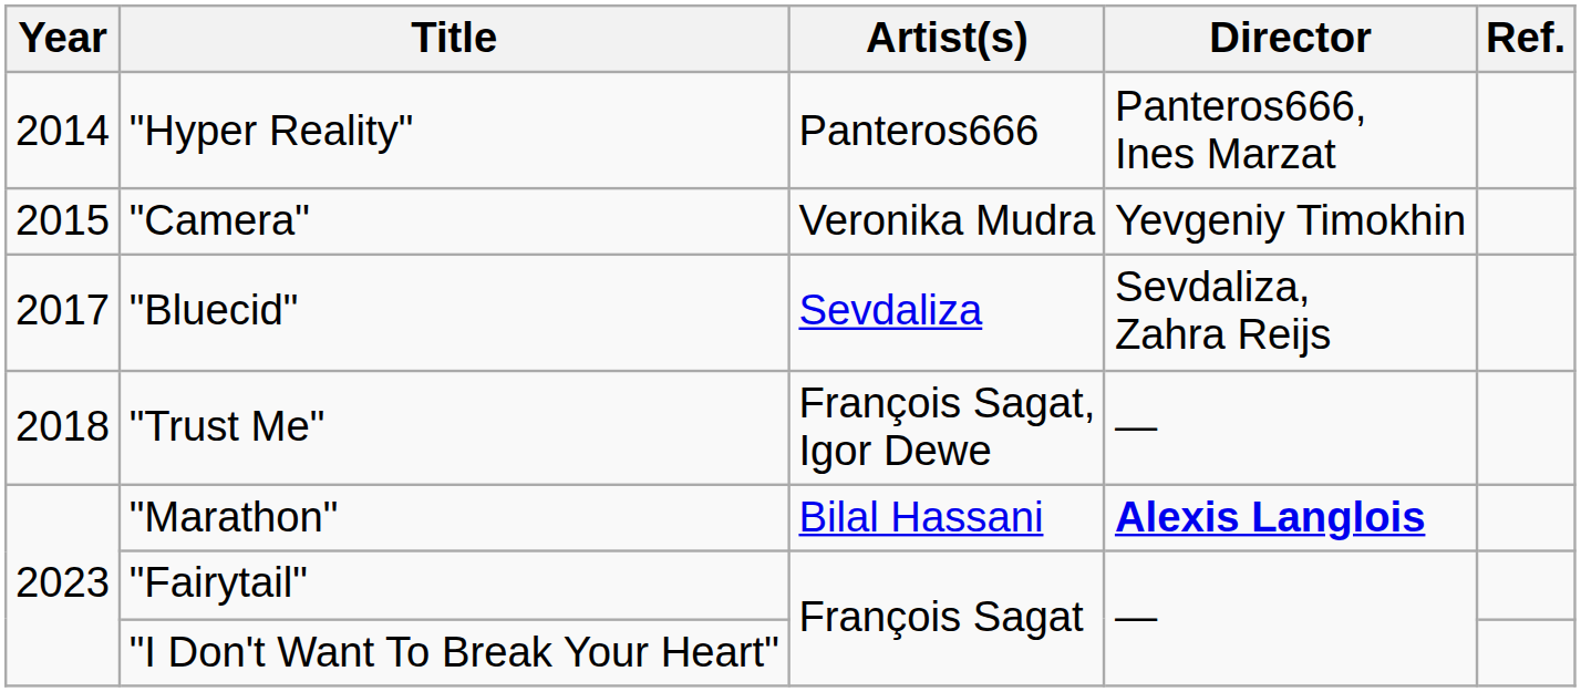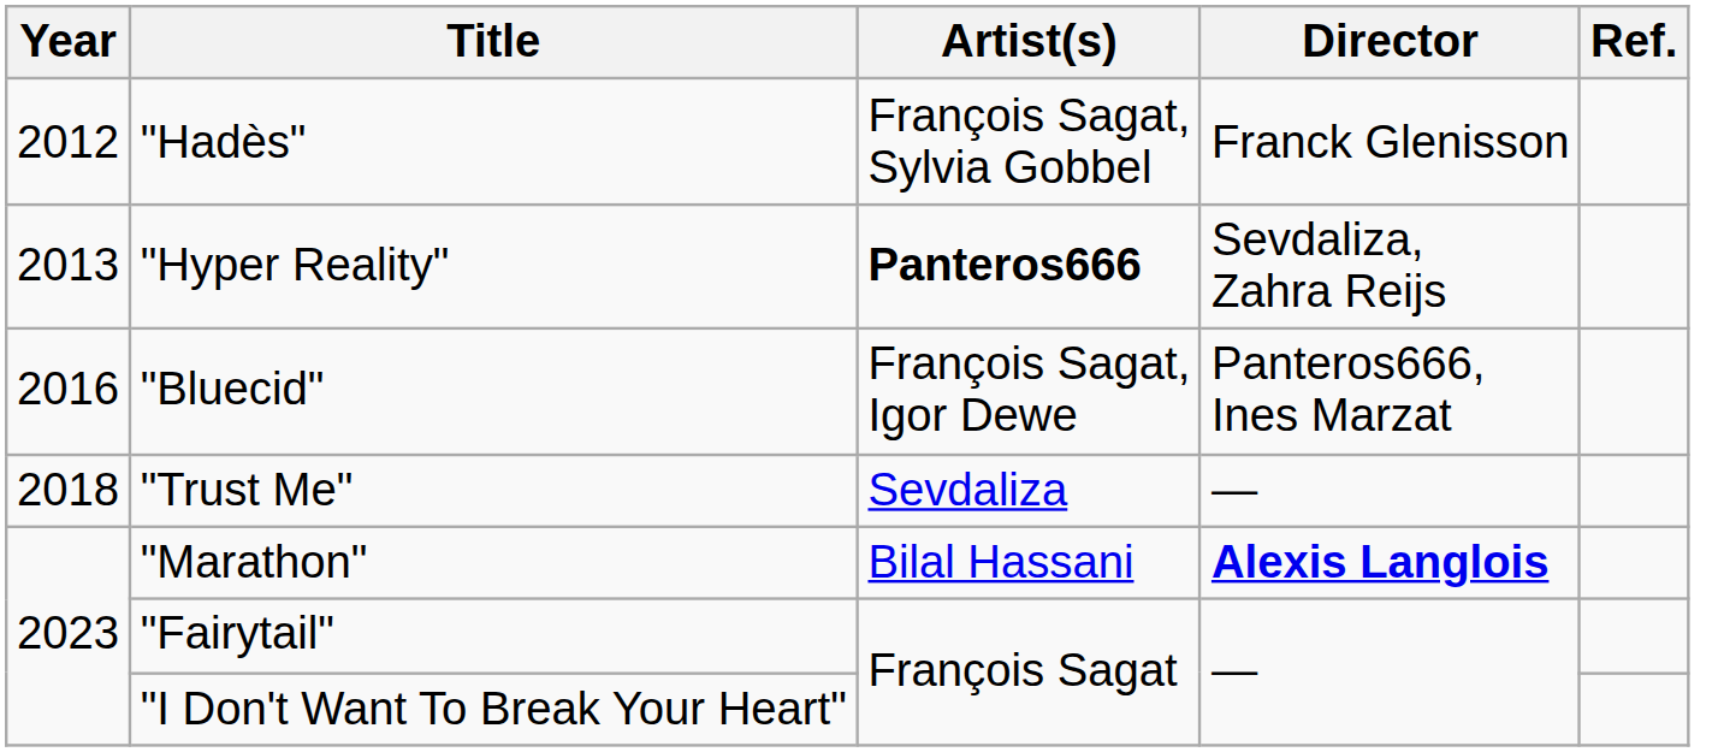 <table class="wikitable">
 <tr>
 <th>Year</th>
 <th>Title</th>
 <th>Artist(s)</th>
 <th>Director</th>
 <th>Ref.</th>
 </tr>
 <tr>
-<td>2014</td>
-<td>"Hyper Reality"</td>
-<td>Panteros666</td>
-<td>Panteros666,<br>Ines Marzat</td>
+<td>2012</td>
+<td>"Hadès"</td>
+<td>François Sagat,<br>Sylvia Gobbel</td>
+<td>Franck Glenisson</td>
 <td></td>
 </tr>
 <tr>
-<td>2015</td>
-<td>"Camera"</td>
-<td>Veronika Mudra</td>
-<td>Yevgeniy Timokhin</td>
+<td>2013</td>
+<td>"Hyper Reality"</td>
+<td><strong>Panteros666</strong></td>
+<td>Sevdaliza,<br>Zahra Reijs</td>
 <td></td>
 </tr>
 <tr>
-<td>2017</td>
+<td>2016</td>
 <td>"Bluecid"</td>
-<td><a href='#'>Sevdaliza</a></td>
-<td>Sevdaliza,<br>Zahra Reijs</td>
+<td>François Sagat,<br>Igor Dewe</td>
+<td>Panteros666,<br>Ines Marzat</td>
 <td></td>
 </tr>
 <tr>
 <td>2018</td>
 <td>"Trust Me"</td>
-<td>François Sagat,<br>Igor Dewe</td>
+<td><a href='#'>Sevdaliza</a></td>
 <td>—</td>
 <td></td>
 </tr>
 <tr>
 <td rowspan="3">2023</td>
 <td>"Marathon"</td>
 <td><a href='#'>Bilal Hassani</a></td>
 <td><strong><a href='#'>Alexis Langlois</a></strong></td>
 <td></td>
 </tr>
 <tr>
 <td>"Fairytail"</td>
 <td rowspan="2">François Sagat</td>
 <td rowspan="2">—</td>
 <td></td>
 </tr>
 <tr>
 <td>"I Don't Want To Break Your Heart"</td>
 <td></td>
 </tr>
 </table>
